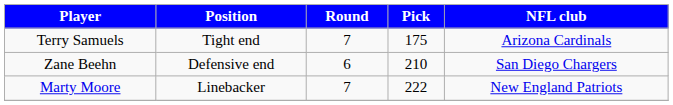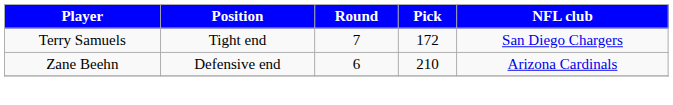 <table class="wikitable" width="80%">
 <tr align="center"  style="background: blue;color:#FFFFFF;">
 <td><strong>Player</strong></td>
 <td><strong>Position</strong></td>
 <td><strong>Round</strong></td>
 <td><strong>Pick</strong></td>
 <td><strong>NFL club</strong></td>
 </tr>
 <tr align="center" bgcolor="">
 <td>Terry Samuels</td>
 <td>Tight end</td>
 <td>7</td>
-<td>175</td>
-<td><a href='#'>Arizona Cardinals</a></td>
+<td>172</td>
+<td><a href='#'>San Diego Chargers</a></td>
 </tr>
 <tr align="center" bgcolor="">
 <td>Zane Beehn</td>
 <td>Defensive end</td>
 <td>6</td>
 <td>210</td>
-<td><a href='#'>San Diego Chargers</a></td>
-</tr>
-<tr align="center" bgcolor="">
-<td><a href='#'>Marty Moore</a></td>
-<td>Linebacker</td>
-<td>7</td>
-<td>222</td>
-<td><a href='#'>New England Patriots</a></td>
+<td><a href='#'>Arizona Cardinals</a></td>
 </tr>
 <tr align="center" bgcolor="">
 </tr>
 </table>
